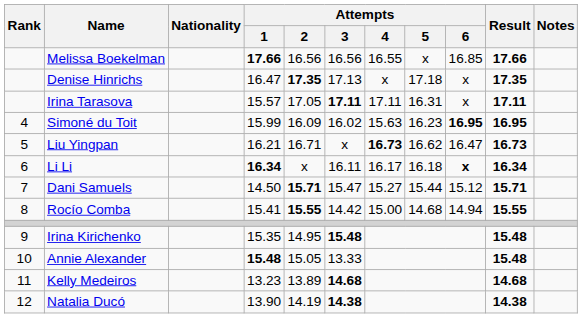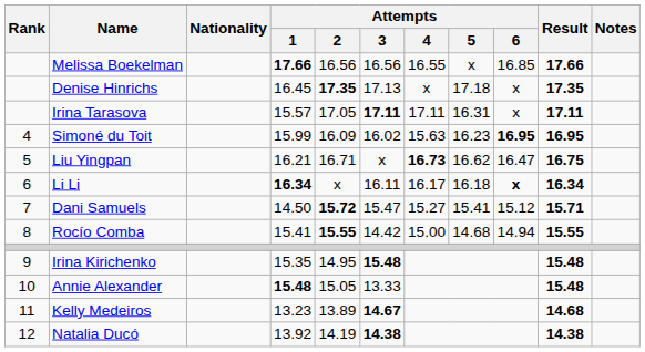 <table class="wikitable sortable" style="text-align:center">
 <tr>
 <th rowspan=2>Rank</th>
 <th rowspan=2>Name</th>
 <th rowspan=2>Nationality</th>
 <th colspan=6>Attempts</th>
 <th rowspan=2>Result</th>
 <th rowspan=2>Notes</th>
 </tr>
 <tr>
 <th>1</th>
 <th>2</th>
 <th>3</th>
 <th>4</th>
 <th>5</th>
 <th>6</th>
 </tr>
 <tr>
 <td></td>
 <td align=left><a href='#'>Melissa Boekelman</a></td>
 <td align=left></td>
 <td><strong>17.66</strong></td>
 <td>16.56</td>
 <td>16.56</td>
 <td>16.55</td>
 <td>x</td>
 <td>16.85</td>
 <td><strong>17.66</strong></td>
 <td></td>
 </tr>
 <tr>
 <td></td>
 <td align=left><a href='#'>Denise Hinrichs</a></td>
 <td align=left></td>
-<td>16.47</td>
+<td>16.45</td>
 <td><strong>17.35</strong></td>
 <td>17.13</td>
 <td>x</td>
 <td>17.18</td>
 <td>x</td>
 <td><strong>17.35</strong></td>
 <td></td>
 </tr>
 <tr>
 <td></td>
 <td align=left><a href='#'>Irina Tarasova</a></td>
 <td align=left></td>
 <td>15.57</td>
 <td>17.05</td>
 <td><strong>17.11</strong></td>
 <td>17.11</td>
 <td>16.31</td>
 <td>x</td>
 <td><strong>17.11</strong></td>
 <td></td>
 </tr>
 <tr>
 <td>4</td>
 <td align=left><a href='#'>Simoné du Toit</a></td>
 <td align=left></td>
 <td>15.99</td>
 <td>16.09</td>
 <td>16.02</td>
 <td>15.63</td>
 <td>16.23</td>
 <td><strong>16.95</strong></td>
 <td><strong>16.95</strong></td>
 <td></td>
 </tr>
 <tr>
 <td>5</td>
 <td align=left><a href='#'>Liu Yingpan</a></td>
 <td align=left></td>
 <td>16.21</td>
 <td>16.71</td>
 <td>x</td>
 <td><strong>16.73</strong></td>
 <td>16.62</td>
 <td>16.47</td>
-<td><strong>16.73</strong></td>
+<td><strong>16.75</strong></td>
 <td></td>
 </tr>
 <tr>
 <td>6</td>
 <td align=left><a href='#'>Li Li</a></td>
 <td align=left></td>
 <td><strong>16.34</strong></td>
 <td>x</td>
 <td>16.11</td>
 <td>16.17</td>
 <td>16.18</td>
 <td><strong>x</strong></td>
 <td><strong>16.34</strong></td>
 <td></td>
 </tr>
 <tr>
 <td>7</td>
 <td align=left><a href='#'>Dani Samuels</a></td>
 <td align=left></td>
 <td>14.50</td>
-<td><strong>15.71</strong></td>
+<td><strong>15.72</strong></td>
 <td>15.47</td>
 <td>15.27</td>
-<td>15.44</td>
+<td>15.41</td>
 <td>15.12</td>
 <td><strong>15.71</strong></td>
 <td></td>
 </tr>
 <tr>
 <td>8</td>
 <td align=left><a href='#'>Rocío Comba</a></td>
 <td align=left></td>
 <td>15.41</td>
 <td><strong>15.55</strong></td>
 <td>14.42</td>
 <td>15.00</td>
 <td>14.68</td>
 <td>14.94</td>
 <td><strong>15.55</strong></td>
 <td></td>
 </tr>
 <tr>
 <td colspan=11 bgcolor=lightgray></td>
 </tr>
 <tr>
 <td>9</td>
 <td align=left><a href='#'>Irina Kirichenko</a></td>
 <td align=left></td>
 <td>15.35</td>
 <td>14.95</td>
 <td><strong>15.48</strong></td>
 <td colspan=3></td>
 <td><strong>15.48</strong></td>
 <td></td>
 </tr>
 <tr>
 <td>10</td>
 <td align=left><a href='#'>Annie Alexander</a></td>
 <td align=left></td>
 <td><strong>15.48</strong></td>
 <td>15.05</td>
 <td>13.33</td>
 <td colspan=3></td>
 <td><strong>15.48</strong></td>
 <td></td>
 </tr>
 <tr>
 <td>11</td>
 <td align=left><a href='#'>Kelly Medeiros</a></td>
 <td align=left></td>
 <td>13.23</td>
 <td>13.89</td>
-<td><strong>14.68</strong></td>
+<td><strong>14.67</strong></td>
 <td colspan=3></td>
 <td><strong>14.68</strong></td>
 <td></td>
 </tr>
 <tr>
 <td>12</td>
 <td align=left><a href='#'>Natalia Ducó</a></td>
 <td align=left></td>
-<td>13.90</td>
+<td>13.92</td>
 <td>14.19</td>
 <td><strong>14.38</strong></td>
 <td colspan=3></td>
 <td><strong>14.38</strong></td>
 <td></td>
 </tr>
 </table>
